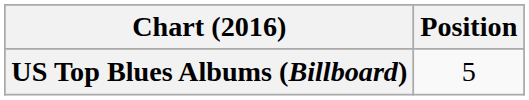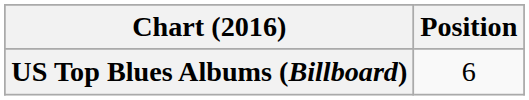 <table class="wikitable plainrowheaders" style="text-align:center">
 <tr>
 <th scope="col">Chart (2016)</th>
 <th scope="col">Position</th>
 </tr>
 <tr>
 <th scope="row">US Top Blues Albums (<em>Billboard</em>)</th>
-<td>5</td>
+<td>6</td>
 </tr>
 </table>
